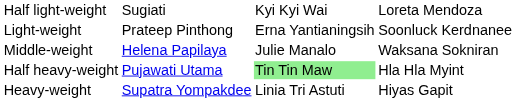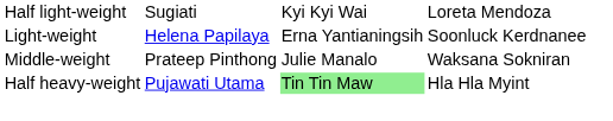 <table>
 <tr>
 <td>Half light-weight</td>
 <td> Sugiati</td>
 <td> Kyi Kyi Wai</td>
 <td> Loreta Mendoza</td>
 </tr>
 <tr>
 <td>Light-weight</td>
-<td> Prateep Pinthong</td>
+<td> <a href='#'>Helena Papilaya</a></td>
 <td> Erna Yantianingsih</td>
 <td> Soonluck Kerdnanee</td>
 </tr>
 <tr>
 <td>Middle-weight</td>
-<td> <a href='#'>Helena Papilaya</a></td>
+<td> Prateep Pinthong</td>
 <td> Julie Manalo</td>
 <td> Waksana Sokniran</td>
 </tr>
 <tr>
 <td>Half heavy-weight</td>
 <td> <a href='#'>Pujawati Utama</a></td>
 <td style="background: lightgreen;"> Tin Tin Maw</td>
 <td> Hla Hla Myint</td>
 </tr>
-<tr>
-<td>Heavy-weight</td>
-<td> <a href='#'>Supatra Yompakdee</a></td>
-<td> Linia Tri Astuti</td>
-<td> Hiyas Gapit</td>
-</tr>
 </table>
